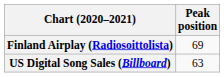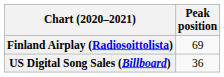 <table class="wikitable sortable plainrowheaders">
 <tr>
 <th>Chart (2020–2021)</th>
 <th>Peak<br>position</th>
 </tr>
 <tr>
 <th scope="row">Finland Airplay (<a href='#'>Radiosoittolista</a>)</th>
 <td style="text-align:center;">69</td>
 </tr>
 <tr>
 <th scope="row">US Digital Song Sales (<em><a href='#'>Billboard</a></em>)</th>
-<td style="text-align:center;">63</td>
+<td style="text-align:center;">36</td>
 </tr>
 </table>
